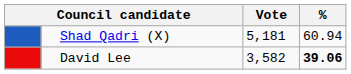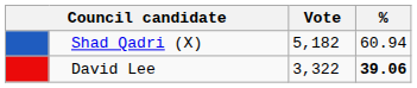 <table class="wikitable">
 <tr>
 <th width="230px" colspan="2">Council candidate</th>
 <th width="50px">Vote</th>
 <th width="30px">%</th>
 </tr>
 <tr>
 <td bgcolor=#1F5CBF width="30px"> </td>
 <td>  <a href='#'>Shad Qadri</a> (X)</td>
-<td>5,181</td>
+<td>5,182</td>
 <td>60.94</td>
 </tr>
 <tr>
 <td bgcolor=#EB0A0A width="30px"> </td>
 <td>  David Lee</td>
-<td>3,582</td>
+<td>3,322</td>
 <td><strong>39.06</strong></td>
 </tr>
 </table>
